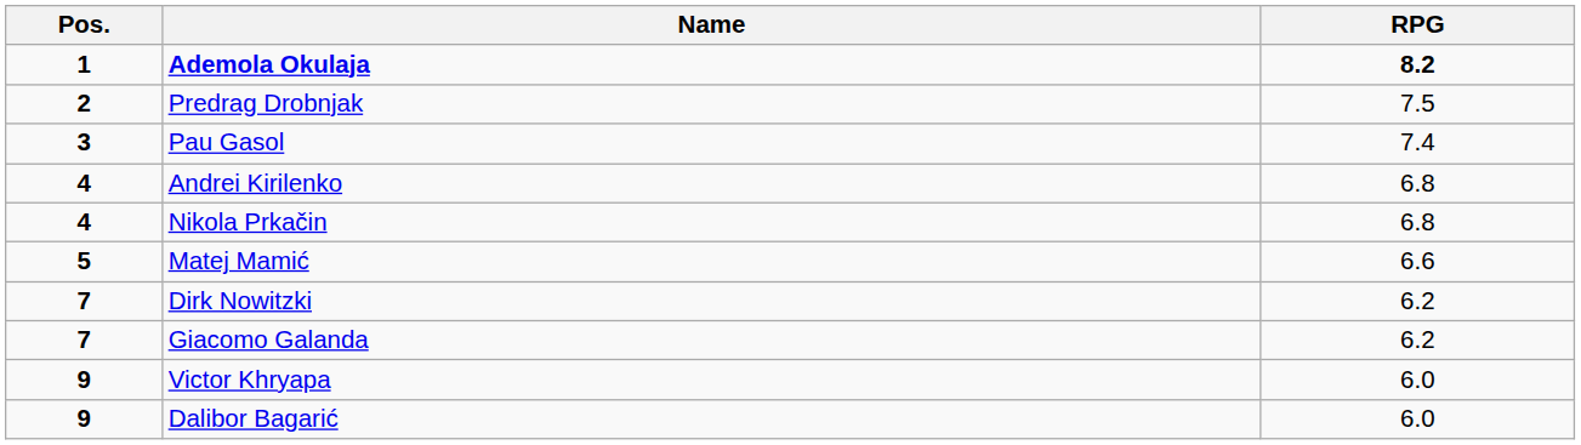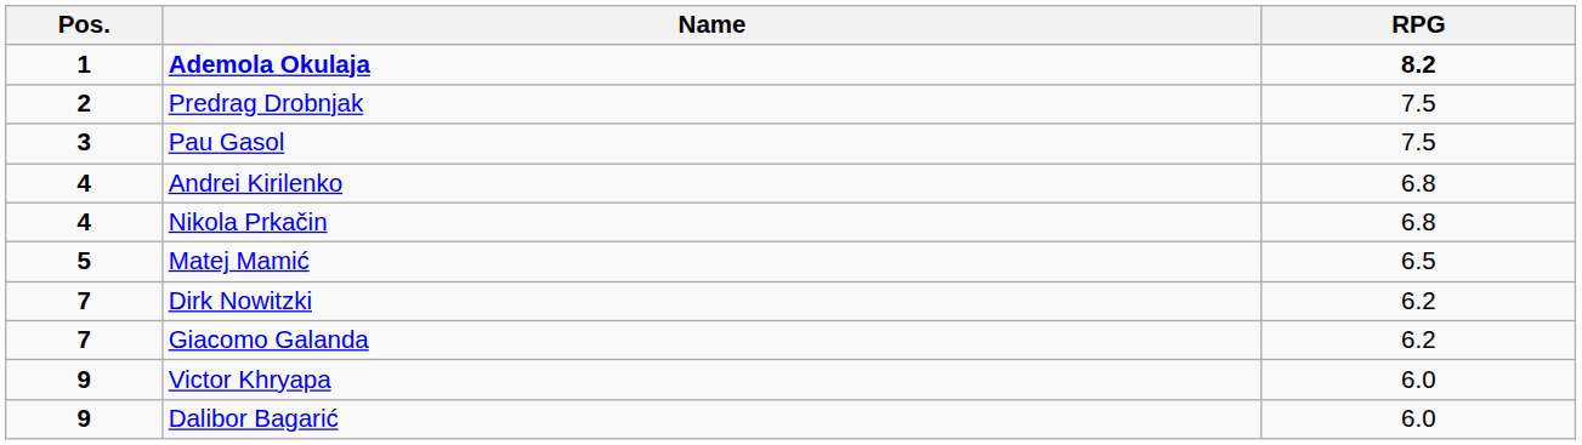 <table class=wikitable width="80%">
 <tr>
 <th width="10%">Pos.</th>
 <th width="70%">Name</th>
 <th width="20%">RPG</th>
 </tr>
 <tr>
 <td align=center><strong>1</strong></td>
 <td> <strong><a href='#'>Ademola Okulaja</a></strong></td>
 <td align=center><strong>8.2</strong></td>
 </tr>
 <tr>
 <td align=center><strong>2</strong></td>
 <td> <a href='#'>Predrag Drobnjak</a></td>
 <td align=center>7.5</td>
 </tr>
 <tr>
 <td align=center><strong>3</strong></td>
 <td> <a href='#'>Pau Gasol</a></td>
-<td align=center>7.4</td>
+<td align=center>7.5</td>
 </tr>
 <tr>
 <td align=center><strong>4</strong></td>
 <td> <a href='#'>Andrei Kirilenko</a></td>
 <td align=center>6.8</td>
 </tr>
 <tr>
 <td align=center><strong>4</strong></td>
 <td> <a href='#'>Nikola Prkačin</a></td>
 <td align=center>6.8</td>
 </tr>
 <tr>
 <td align=center><strong>5</strong></td>
 <td> <a href='#'>Matej Mamić</a></td>
-<td align=center>6.6</td>
+<td align=center>6.5</td>
 </tr>
 <tr>
 <td align=center><strong>7</strong></td>
 <td> <a href='#'>Dirk Nowitzki</a></td>
 <td align=center>6.2</td>
 </tr>
 <tr>
 <td align=center><strong>7</strong></td>
 <td> <a href='#'>Giacomo Galanda</a></td>
 <td align=center>6.2</td>
 </tr>
 <tr>
 <td align=center><strong>9</strong></td>
 <td> <a href='#'>Victor Khryapa</a></td>
 <td align=center>6.0</td>
 </tr>
 <tr>
 <td align=center><strong>9</strong></td>
 <td> <a href='#'>Dalibor Bagarić</a></td>
 <td align=center>6.0</td>
 </tr>
 </table>
